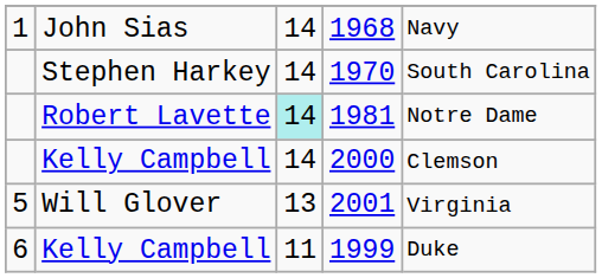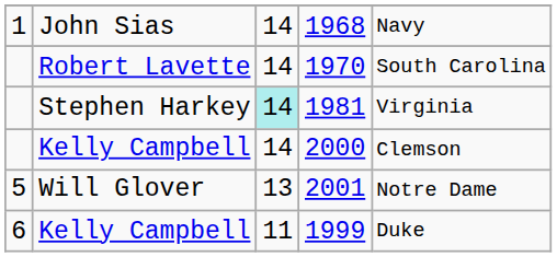 <table class="wikitable">
 <tr>
 </tr>
 <tr>
 <td>1</td>
 <td>John Sias</td>
 <td>14</td>
 <td><a href='#'>1968</a></td>
 <td style="font-size:80%;">Navy</td>
 </tr>
 <tr>
 <td></td>
-<td>Stephen Harkey</td>
+<td><a href='#'>Robert Lavette</a></td>
 <td>14</td>
 <td><a href='#'>1970</a></td>
 <td style="font-size:80%;">South Carolina</td>
 </tr>
 <tr>
 <td></td>
-<td><a href='#'>Robert Lavette</a></td>
+<td>Stephen Harkey</td>
 <td style="background: paleturquoise;">14</td>
 <td><a href='#'>1981</a></td>
-<td style="font-size:80%;">Notre Dame</td>
+<td style="font-size:80%;">Virginia</td>
 </tr>
 <tr>
 <td></td>
 <td><a href='#'>Kelly Campbell</a></td>
 <td>14</td>
 <td><a href='#'>2000</a></td>
 <td style="font-size:80%;">Clemson</td>
 </tr>
 <tr>
 <td>5</td>
 <td>Will Glover</td>
 <td>13</td>
 <td><a href='#'>2001</a></td>
-<td style="font-size:80%;">Virginia</td>
+<td style="font-size:80%;">Notre Dame</td>
 </tr>
 <tr>
 <td>6</td>
 <td><a href='#'>Kelly Campbell</a></td>
 <td>11</td>
 <td><a href='#'>1999</a></td>
 <td style="font-size:80%;">Duke</td>
 </tr>
 </table>
